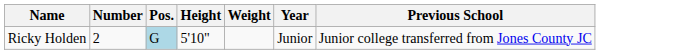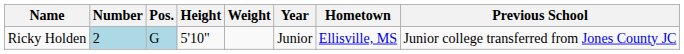 <table class="wikitable sortable" border="1">
 <tr>
 <th>Name</th>
 <th>Number</th>
 <th>Pos.</th>
 <th>Height</th>
 <th>Weight</th>
 <th>Year</th>
+<th>Hometown</th>
 <th class="unsortable">Previous School</th>
 </tr>
 <tr>
 <td>Ricky Holden</td>
-<td>2</td>
+<td style="background: lightblue;">2</td>
 <td style="background: lightblue;">G</td>
 <td>5'10"</td>
 <td></td>
 <td>Junior</td>
+<td><a href='#'>Ellisville, MS</a></td>
 <td>Junior college transferred from <a href='#'>Jones County JC</a></td>
 </tr>
 </table>
